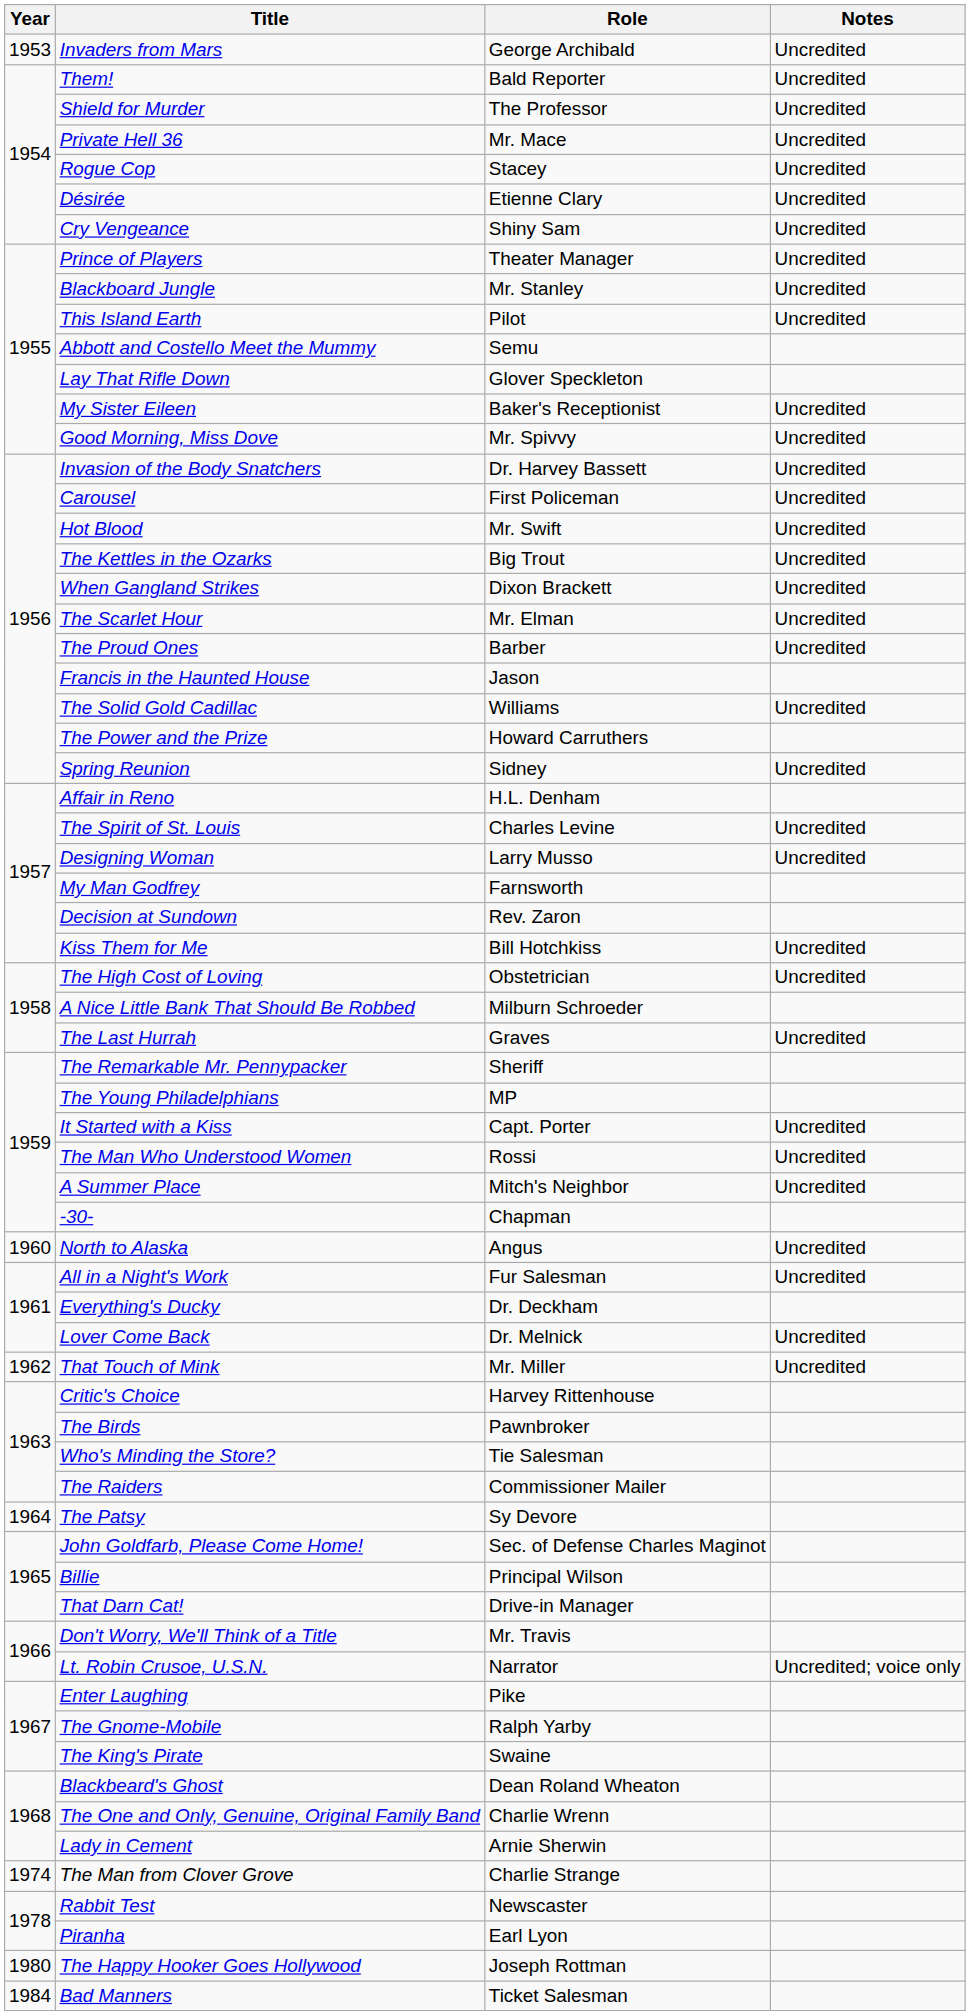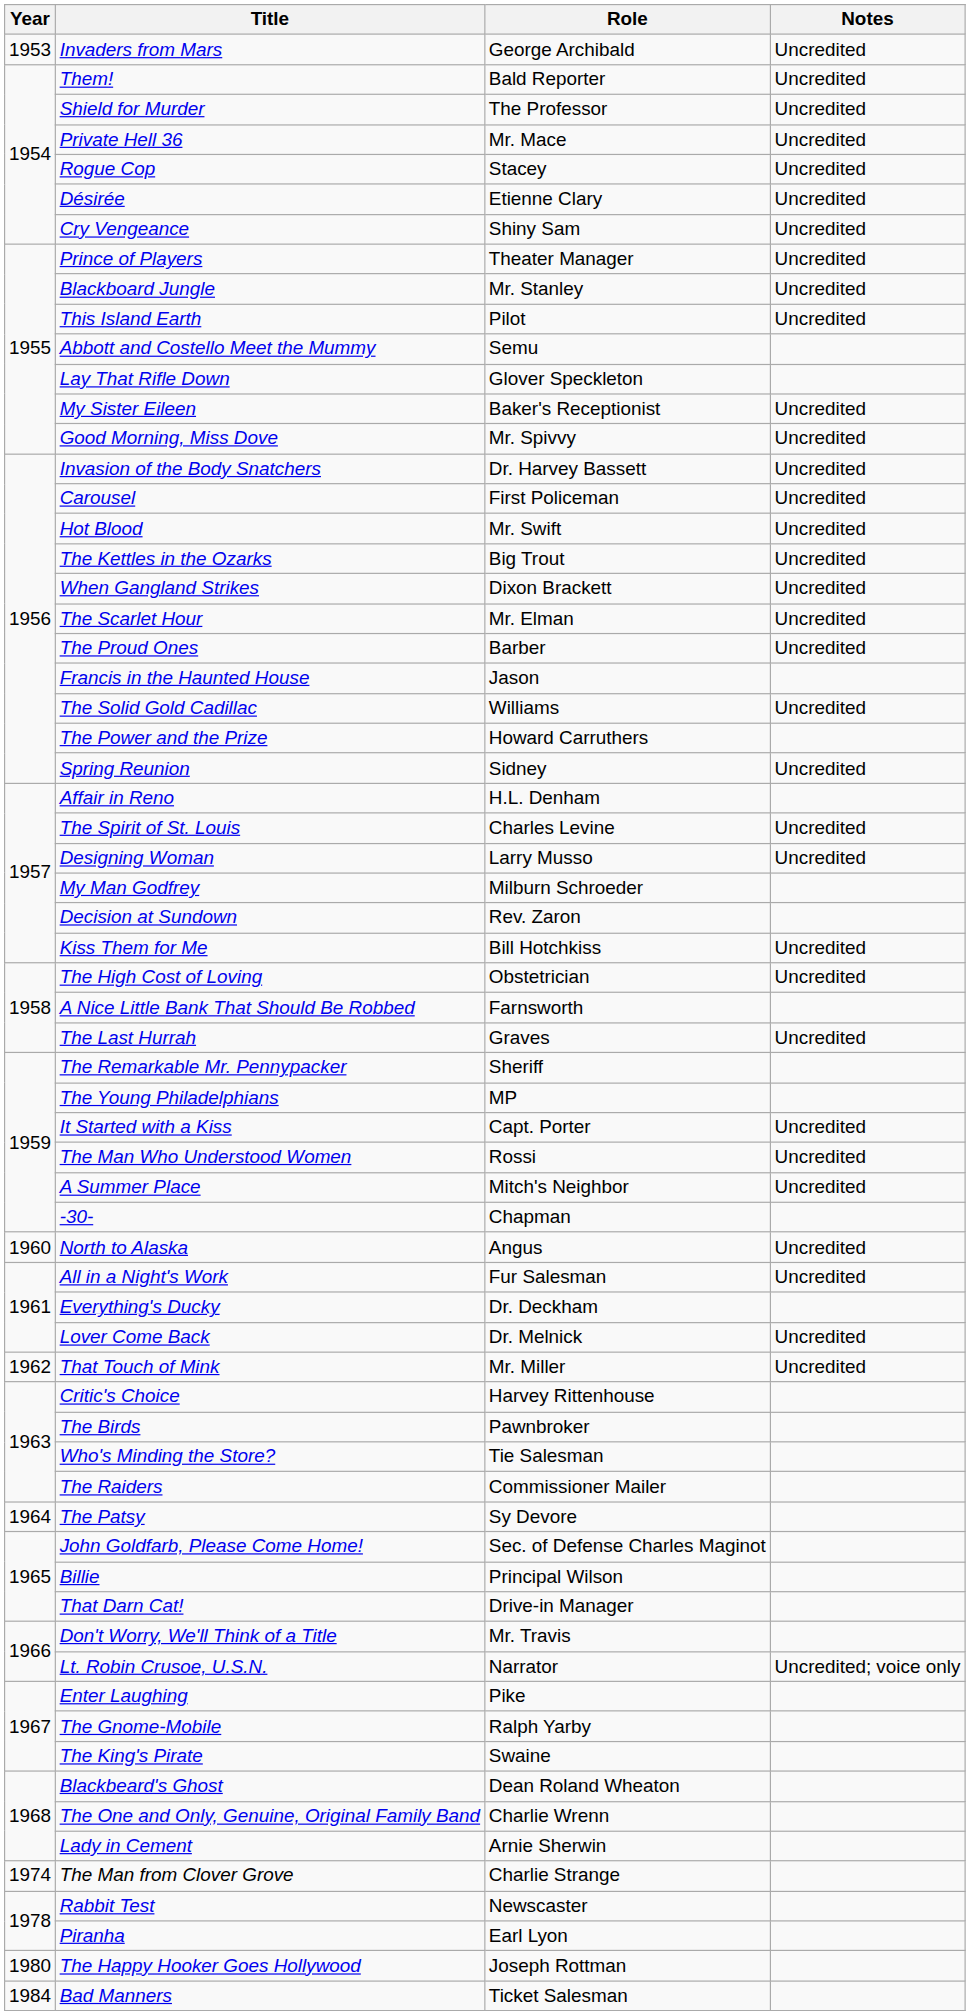 <table class="wikitable sortable">
 <tr>
 <th>Year</th>
 <th>Title</th>
 <th>Role</th>
 <th class="unsortable">Notes</th>
 </tr>
 <tr>
 <td>1953</td>
 <td><em><a href='#'>Invaders from Mars</a></em></td>
 <td>George Archibald</td>
 <td>Uncredited</td>
 </tr>
 <tr>
 <td rowspan="6">1954</td>
 <td><em><a href='#'>Them!</a></em></td>
 <td>Bald Reporter</td>
 <td>Uncredited</td>
 </tr>
 <tr>
 <td><em><a href='#'>Shield for Murder</a></em></td>
 <td>The Professor</td>
 <td>Uncredited</td>
 </tr>
 <tr>
 <td><em><a href='#'>Private Hell 36</a></em></td>
 <td>Mr. Mace</td>
 <td>Uncredited</td>
 </tr>
 <tr>
 <td><em><a href='#'>Rogue Cop</a></em></td>
 <td>Stacey</td>
 <td>Uncredited</td>
 </tr>
 <tr>
 <td><em><a href='#'>Désirée</a></em></td>
 <td>Etienne Clary</td>
 <td>Uncredited</td>
 </tr>
 <tr>
 <td><em><a href='#'>Cry Vengeance</a></em></td>
 <td>Shiny Sam</td>
 <td>Uncredited</td>
 </tr>
 <tr>
 <td rowspan="7">1955</td>
 <td><em><a href='#'>Prince of Players</a></em></td>
 <td>Theater Manager</td>
 <td>Uncredited</td>
 </tr>
 <tr>
 <td><em><a href='#'>Blackboard Jungle</a></em></td>
 <td>Mr. Stanley</td>
 <td>Uncredited</td>
 </tr>
 <tr>
 <td><em><a href='#'>This Island Earth</a></em></td>
 <td>Pilot</td>
 <td>Uncredited</td>
 </tr>
 <tr>
 <td><em><a href='#'>Abbott and Costello Meet the Mummy</a></em></td>
 <td>Semu</td>
 <td></td>
 </tr>
 <tr>
 <td><em><a href='#'>Lay That Rifle Down</a></em></td>
 <td>Glover Speckleton</td>
 <td></td>
 </tr>
 <tr>
 <td><em><a href='#'>My Sister Eileen</a></em></td>
 <td>Baker's Receptionist</td>
 <td>Uncredited</td>
 </tr>
 <tr>
 <td><em><a href='#'>Good Morning, Miss Dove</a></em></td>
 <td>Mr. Spivvy</td>
 <td>Uncredited</td>
 </tr>
 <tr>
 <td rowspan="11">1956</td>
 <td><em><a href='#'>Invasion of the Body Snatchers</a></em></td>
 <td>Dr. Harvey Bassett</td>
 <td>Uncredited</td>
 </tr>
 <tr>
 <td><em><a href='#'>Carousel</a></em></td>
 <td>First Policeman</td>
 <td>Uncredited</td>
 </tr>
 <tr>
 <td><em><a href='#'>Hot Blood</a></em></td>
 <td>Mr. Swift</td>
 <td>Uncredited</td>
 </tr>
 <tr>
 <td><em><a href='#'>The Kettles in the Ozarks</a></em></td>
 <td>Big Trout</td>
 <td>Uncredited</td>
 </tr>
 <tr>
 <td><em><a href='#'>When Gangland Strikes</a></em></td>
 <td>Dixon Brackett</td>
 <td>Uncredited</td>
 </tr>
 <tr>
 <td><em><a href='#'>The Scarlet Hour</a></em></td>
 <td>Mr. Elman</td>
 <td>Uncredited</td>
 </tr>
 <tr>
 <td><em><a href='#'>The Proud Ones</a></em></td>
 <td>Barber</td>
 <td>Uncredited</td>
 </tr>
 <tr>
 <td><em><a href='#'>Francis in the Haunted House</a></em></td>
 <td>Jason</td>
 <td></td>
 </tr>
 <tr>
 <td><em><a href='#'>The Solid Gold Cadillac</a></em></td>
 <td>Williams</td>
 <td>Uncredited</td>
 </tr>
 <tr>
 <td><em><a href='#'>The Power and the Prize</a></em></td>
 <td>Howard Carruthers</td>
 <td></td>
 </tr>
 <tr>
 <td><em><a href='#'>Spring Reunion</a></em></td>
 <td>Sidney</td>
 <td>Uncredited</td>
 </tr>
 <tr>
 <td rowspan="6">1957</td>
 <td><em><a href='#'>Affair in Reno</a></em></td>
 <td>H.L. Denham</td>
 <td></td>
 </tr>
 <tr>
 <td><em><a href='#'>The Spirit of St. Louis</a></em></td>
 <td>Charles Levine</td>
 <td>Uncredited</td>
 </tr>
 <tr>
 <td><em><a href='#'>Designing Woman</a></em></td>
 <td>Larry Musso</td>
 <td>Uncredited</td>
 </tr>
 <tr>
 <td><em><a href='#'>My Man Godfrey</a></em></td>
-<td>Farnsworth</td>
+<td>Milburn Schroeder</td>
 <td></td>
 </tr>
 <tr>
 <td><em><a href='#'>Decision at Sundown</a></em></td>
 <td>Rev. Zaron</td>
 <td></td>
 </tr>
 <tr>
 <td><em><a href='#'>Kiss Them for Me</a></em></td>
 <td>Bill Hotchkiss</td>
 <td>Uncredited</td>
 </tr>
 <tr>
 <td rowspan="3">1958</td>
 <td><em><a href='#'>The High Cost of Loving</a></em></td>
 <td>Obstetrician</td>
 <td>Uncredited</td>
 </tr>
 <tr>
 <td><em><a href='#'>A Nice Little Bank That Should Be Robbed</a></em></td>
-<td>Milburn Schroeder</td>
+<td>Farnsworth</td>
 <td></td>
 </tr>
 <tr>
 <td><em><a href='#'>The Last Hurrah</a></em></td>
 <td>Graves</td>
 <td>Uncredited</td>
 </tr>
 <tr>
 <td rowspan="6">1959</td>
 <td><em><a href='#'>The Remarkable Mr. Pennypacker</a></em></td>
 <td>Sheriff</td>
 <td></td>
 </tr>
 <tr>
 <td><em><a href='#'>The Young Philadelphians</a></em></td>
 <td>MP</td>
 <td></td>
 </tr>
 <tr>
 <td><em><a href='#'>It Started with a Kiss</a></em></td>
 <td>Capt. Porter</td>
 <td>Uncredited</td>
 </tr>
 <tr>
 <td><em><a href='#'>The Man Who Understood Women</a></em></td>
 <td>Rossi</td>
 <td>Uncredited</td>
 </tr>
 <tr>
 <td><em><a href='#'>A Summer Place</a></em></td>
 <td>Mitch's Neighbor</td>
 <td>Uncredited</td>
 </tr>
 <tr>
 <td><em><a href='#'>-30-</a></em></td>
 <td>Chapman</td>
 <td></td>
 </tr>
 <tr>
 <td>1960</td>
 <td><em><a href='#'>North to Alaska</a></em></td>
 <td>Angus</td>
 <td>Uncredited</td>
 </tr>
 <tr>
 <td rowspan="3">1961</td>
 <td><em><a href='#'>All in a Night's Work</a></em></td>
 <td>Fur Salesman</td>
 <td>Uncredited</td>
 </tr>
 <tr>
 <td><em><a href='#'>Everything's Ducky</a></em></td>
 <td>Dr. Deckham</td>
 <td></td>
 </tr>
 <tr>
 <td><em><a href='#'>Lover Come Back</a></em></td>
 <td>Dr. Melnick</td>
 <td>Uncredited</td>
 </tr>
 <tr>
 <td>1962</td>
 <td><em><a href='#'>That Touch of Mink</a></em></td>
 <td>Mr. Miller</td>
 <td>Uncredited</td>
 </tr>
 <tr>
 <td rowspan="4">1963</td>
 <td><em><a href='#'>Critic's Choice</a></em></td>
 <td>Harvey Rittenhouse</td>
 <td></td>
 </tr>
 <tr>
 <td><em><a href='#'>The Birds</a></em></td>
 <td>Pawnbroker</td>
 <td></td>
 </tr>
 <tr>
 <td><em><a href='#'>Who's Minding the Store?</a></em></td>
 <td>Tie Salesman</td>
 <td></td>
 </tr>
 <tr>
 <td><em><a href='#'>The Raiders</a></em></td>
 <td>Commissioner Mailer</td>
 <td></td>
 </tr>
 <tr>
 <td>1964</td>
 <td><em><a href='#'>The Patsy</a></em></td>
 <td>Sy Devore</td>
 <td></td>
 </tr>
 <tr>
 <td rowspan="3">1965</td>
 <td><em><a href='#'>John Goldfarb, Please Come Home!</a></em></td>
 <td>Sec. of Defense Charles Maginot</td>
 <td></td>
 </tr>
 <tr>
 <td><em><a href='#'>Billie</a></em></td>
 <td>Principal Wilson</td>
 <td></td>
 </tr>
 <tr>
 <td><em><a href='#'>That Darn Cat!</a></em></td>
 <td>Drive-in Manager</td>
 <td></td>
 </tr>
 <tr>
 <td rowspan="2">1966</td>
 <td><em><a href='#'>Don't Worry, We'll Think of a Title</a></em></td>
 <td>Mr. Travis</td>
 <td></td>
 </tr>
 <tr>
 <td><em><a href='#'>Lt. Robin Crusoe, U.S.N.</a></em></td>
 <td>Narrator</td>
 <td>Uncredited; voice only</td>
 </tr>
 <tr>
 <td rowspan="3">1967</td>
 <td><em><a href='#'>Enter Laughing</a></em></td>
 <td>Pike</td>
 <td></td>
 </tr>
 <tr>
 <td><em><a href='#'>The Gnome-Mobile</a></em></td>
 <td>Ralph Yarby</td>
 <td></td>
 </tr>
 <tr>
 <td><em><a href='#'>The King's Pirate</a></em></td>
 <td>Swaine</td>
 <td></td>
 </tr>
 <tr>
 <td rowspan="3">1968</td>
 <td><em><a href='#'>Blackbeard's Ghost</a></em></td>
 <td>Dean Roland Wheaton</td>
 <td></td>
 </tr>
 <tr>
 <td><em><a href='#'>The One and Only, Genuine, Original Family Band</a></em></td>
 <td>Charlie Wrenn</td>
 <td></td>
 </tr>
 <tr>
 <td><em><a href='#'>Lady in Cement</a></em></td>
 <td>Arnie Sherwin</td>
 <td></td>
 </tr>
 <tr>
 <td>1974</td>
 <td><em>The Man from Clover Grove</em></td>
 <td>Charlie Strange</td>
 <td></td>
 </tr>
 <tr>
 <td rowspan="2">1978</td>
 <td><em><a href='#'>Rabbit Test</a></em></td>
 <td>Newscaster</td>
 <td></td>
 </tr>
 <tr>
 <td><em><a href='#'>Piranha</a></em></td>
 <td>Earl Lyon</td>
 <td></td>
 </tr>
 <tr>
 <td>1980</td>
 <td><em><a href='#'>The Happy Hooker Goes Hollywood</a></em></td>
 <td>Joseph Rottman</td>
 <td></td>
 </tr>
 <tr>
 <td>1984</td>
 <td><em><a href='#'>Bad Manners</a></em></td>
 <td>Ticket Salesman</td>
 <td></td>
 </tr>
 <tr>
 </tr>
 </table>
